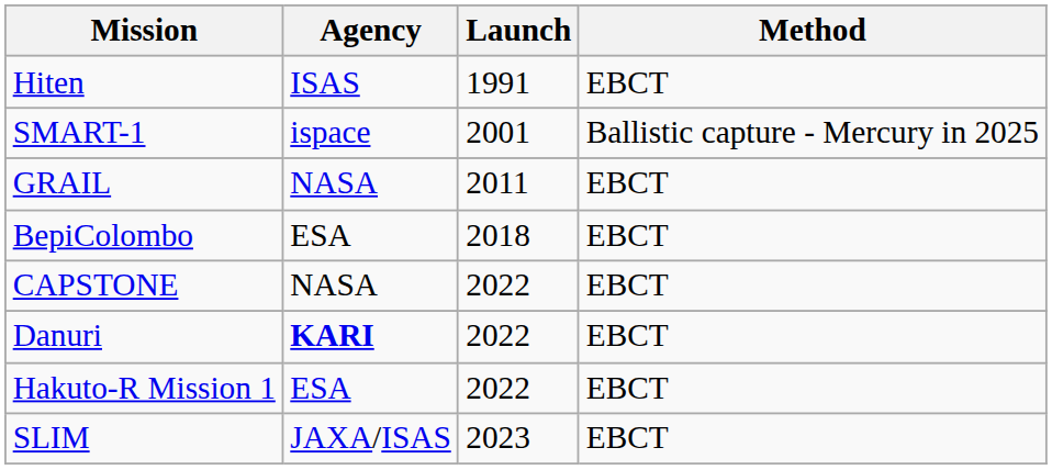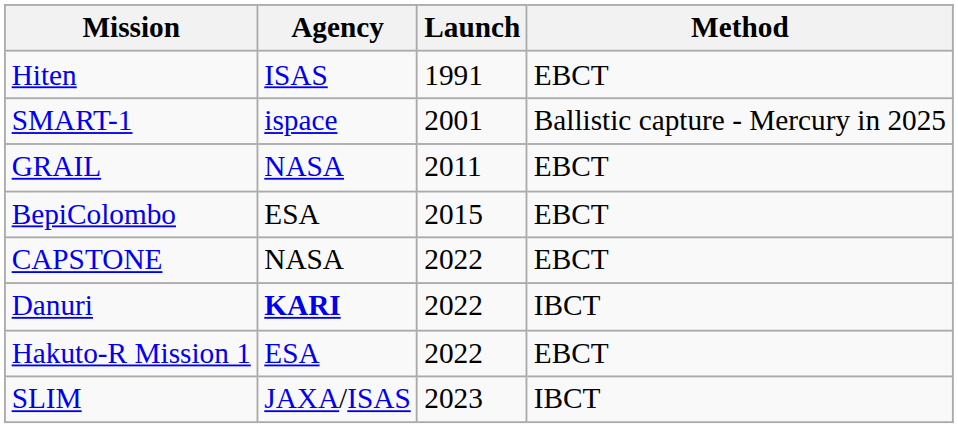 <table class="wikitable sortable">
 <tr>
 <th>Mission</th>
 <th>Agency</th>
 <th>Launch</th>
 <th>Method</th>
 </tr>
 <tr>
 <td><a href='#'>Hiten</a></td>
 <td><a href='#'>ISAS</a></td>
 <td>1991</td>
 <td>EBCT</td>
 </tr>
 <tr>
 <td><a href='#'>SMART-1</a></td>
 <td><a href='#'>ispace</a></td>
 <td>2001</td>
 <td>Ballistic capture - Mercury in 2025</td>
 </tr>
 <tr>
 <td><a href='#'>GRAIL</a></td>
 <td><a href='#'>NASA</a></td>
 <td>2011</td>
 <td>EBCT</td>
 </tr>
 <tr>
 <td><a href='#'>BepiColombo</a></td>
 <td>ESA</td>
-<td>2018</td>
+<td>2015</td>
 <td>EBCT</td>
 </tr>
 <tr>
 <td><a href='#'>CAPSTONE</a></td>
 <td>NASA</td>
 <td>2022</td>
 <td>EBCT</td>
 </tr>
 <tr>
 <td><a href='#'>Danuri</a></td>
 <td><strong><a href='#'>KARI</a></strong></td>
 <td>2022</td>
-<td>EBCT</td>
+<td>IBCT</td>
 </tr>
 <tr>
 <td><a href='#'>Hakuto-R Mission 1</a></td>
 <td><a href='#'>ESA</a></td>
 <td>2022</td>
 <td>EBCT</td>
 </tr>
 <tr>
 <td><a href='#'>SLIM</a></td>
 <td><a href='#'>JAXA</a>/<a href='#'>ISAS</a></td>
 <td>2023</td>
-<td>EBCT</td>
+<td>IBCT</td>
 </tr>
 </table>
